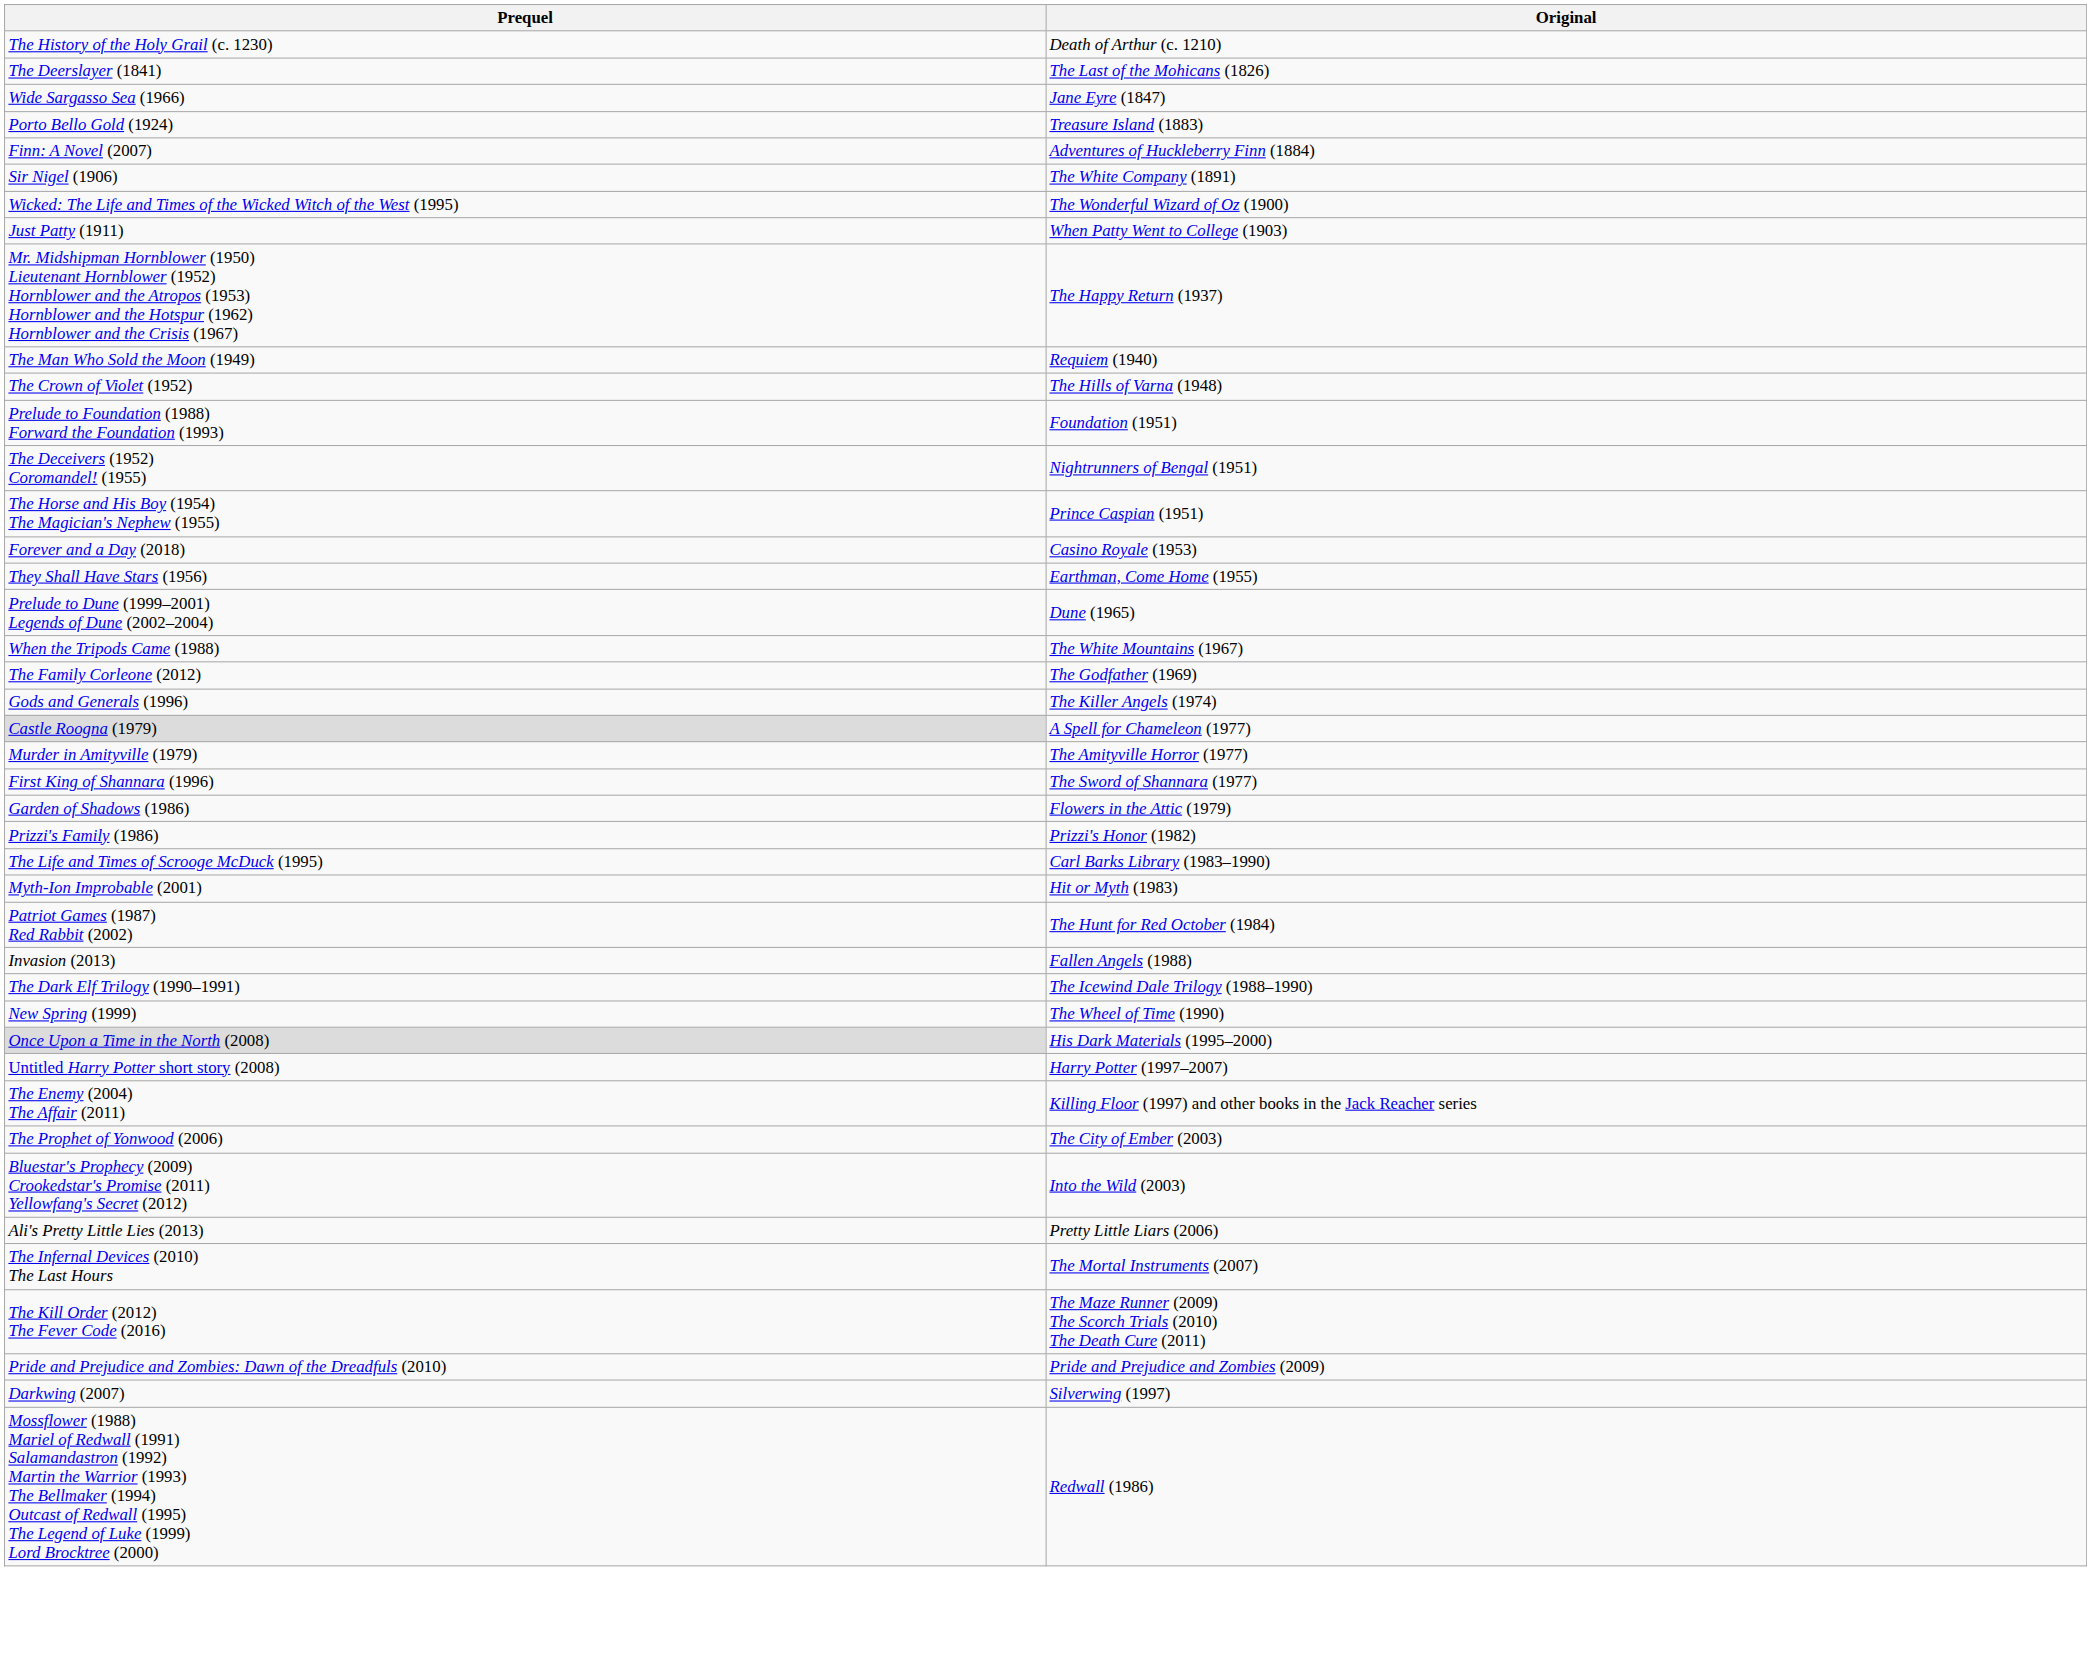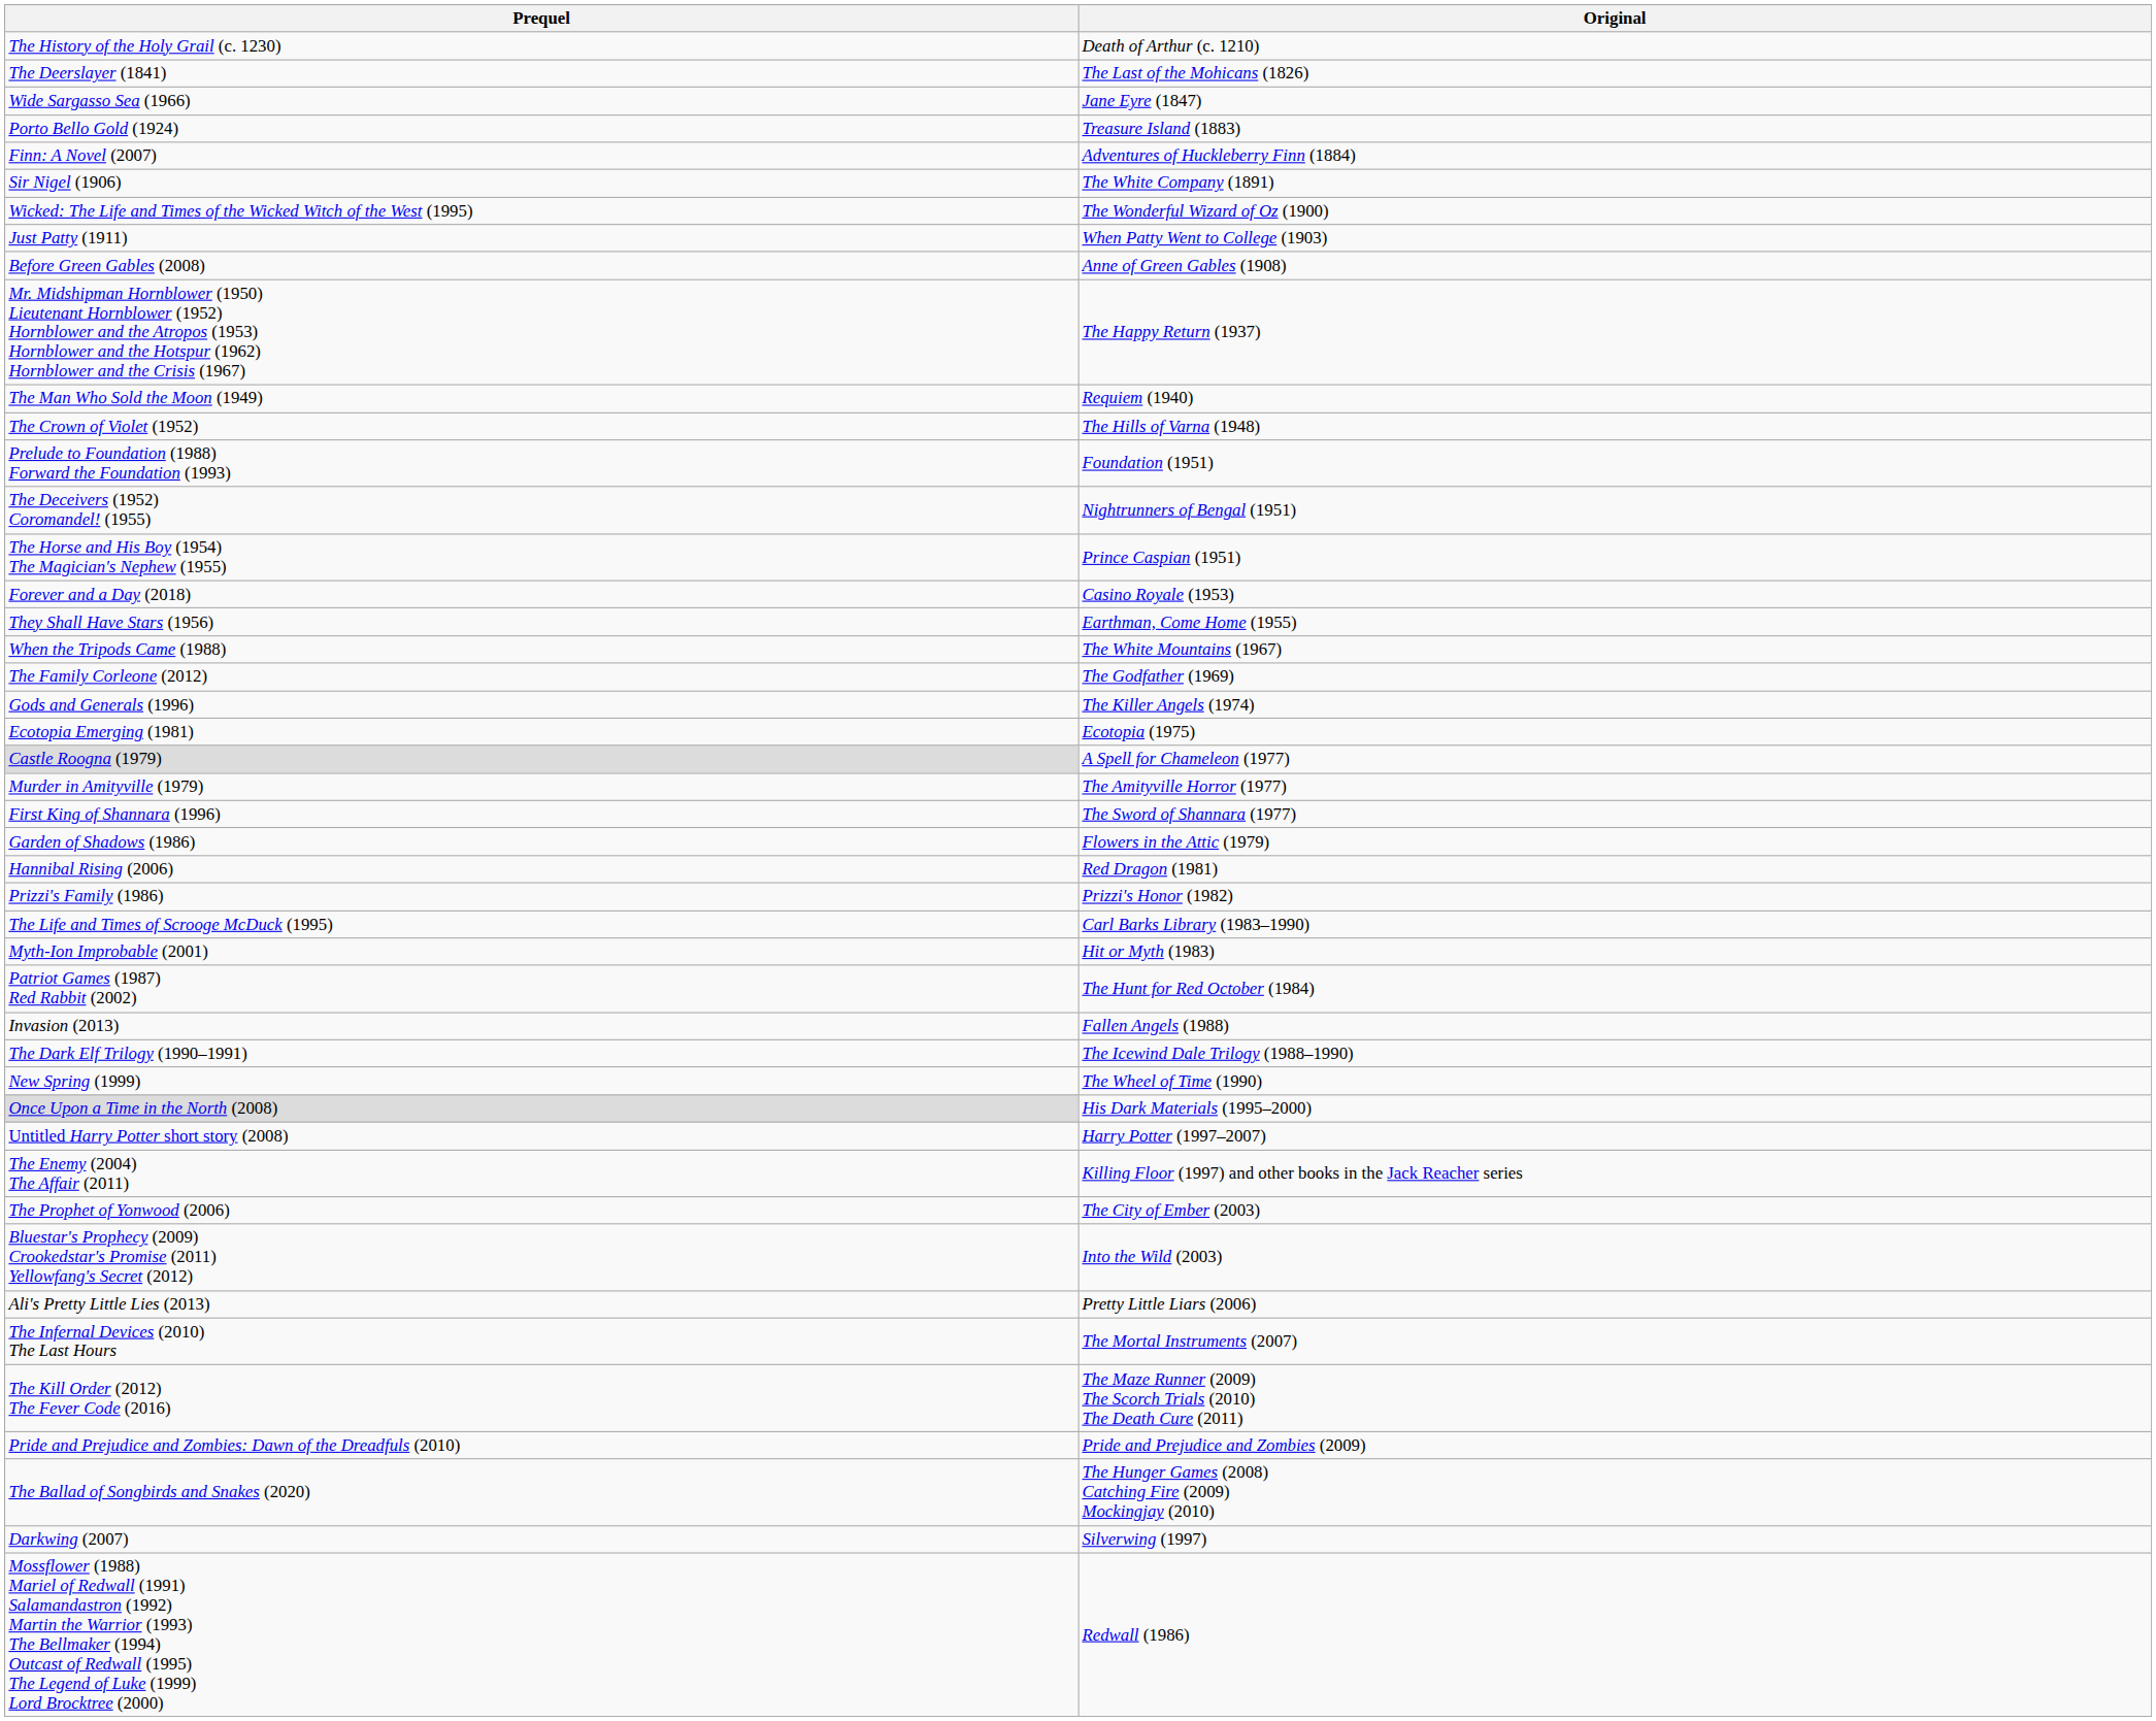 <table class="wikitable sortable" style="width:100%;">
 <tr>
 <th width="50%">Prequel</th>
 <th>Original</th>
 </tr>
 <tr>
 <td><a href='#'><em>The History of the Holy Grail</em></a> (c. 1230)</td>
 <td><em>Death of Arthur</em> (c. 1210)</td>
 </tr>
 <tr>
 <td><em><a href='#'>The Deerslayer</a></em> (1841)</td>
 <td><em><a href='#'>The Last of the Mohicans</a></em> (1826)</td>
 </tr>
 <tr>
 <td><em><a href='#'>Wide Sargasso Sea</a></em> (1966)</td>
 <td><em><a href='#'>Jane Eyre</a></em> (1847)</td>
 </tr>
 <tr>
 <td><em><a href='#'>Porto Bello Gold</a></em> (1924)</td>
 <td><em><a href='#'>Treasure Island</a></em> (1883)</td>
 </tr>
 <tr>
 <td><em><a href='#'>Finn: A Novel</a></em> (2007)</td>
 <td><em><a href='#'>Adventures of Huckleberry Finn</a></em> (1884)</td>
 </tr>
 <tr>
 <td><em><a href='#'>Sir Nigel</a></em> (1906)</td>
 <td><em><a href='#'>The White Company</a></em> (1891)</td>
 </tr>
 <tr>
 <td><em><a href='#'>Wicked: The Life and Times of the Wicked Witch of the West</a></em> (1995)</td>
 <td><em><a href='#'>The Wonderful Wizard of Oz</a></em> (1900)</td>
 </tr>
 <tr>
 <td><em><a href='#'>Just Patty</a></em> (1911)</td>
 <td><em><a href='#'>When Patty Went to College</a></em> (1903)</td>
 </tr>
 <tr>
+<td><em><a href='#'>Before Green Gables</a></em> (2008)</td>
+<td><em><a href='#'>Anne of Green Gables</a></em> (1908)</td>
+</tr>
+<tr>
 <td><em><a href='#'>Mr. Midshipman Hornblower</a></em> (1950)<br><em><a href='#'>Lieutenant Hornblower</a></em> (1952)<br><em><a href='#'>Hornblower and the Atropos</a></em> (1953)<br><em><a href='#'>Hornblower and the Hotspur</a></em> (1962)<br><em><a href='#'>Hornblower and the Crisis</a></em> (1967)</td>
 <td><em><a href='#'>The Happy Return</a></em> (1937)</td>
 </tr>
 <tr>
 <td><em><a href='#'>The Man Who Sold the Moon</a></em> (1949)</td>
 <td><em><a href='#'>Requiem</a></em> (1940)</td>
 </tr>
 <tr>
 <td><em><a href='#'>The Crown of Violet</a></em> (1952)</td>
 <td><em><a href='#'>The Hills of Varna</a></em> (1948)</td>
 </tr>
 <tr>
 <td><em><a href='#'>Prelude to Foundation</a></em> (1988)<br><em><a href='#'>Forward the Foundation</a></em> (1993)</td>
 <td><em><a href='#'>Foundation</a></em> (1951)</td>
 </tr>
 <tr>
 <td><em><a href='#'>The Deceivers</a></em> (1952)<br><em><a href='#'>Coromandel!</a></em> (1955)</td>
 <td><em><a href='#'>Nightrunners of Bengal</a></em> (1951)</td>
 </tr>
 <tr>
 <td><em><a href='#'>The Horse and His Boy</a></em> (1954)<br><em><a href='#'>The Magician's Nephew</a></em> (1955)</td>
 <td><em><a href='#'>Prince Caspian</a></em> (1951)</td>
 </tr>
 <tr>
 <td><em><a href='#'>Forever and a Day</a></em> (2018)</td>
 <td><em><a href='#'>Casino Royale</a></em> (1953)</td>
 </tr>
 <tr>
 <td><em><a href='#'>They Shall Have Stars</a></em> (1956)</td>
 <td><em><a href='#'>Earthman, Come Home</a></em> (1955)</td>
 </tr>
 <tr>
-<td><em><a href='#'>Prelude to Dune</a></em> (1999–2001)<br><em><a href='#'>Legends of Dune</a></em> (2002–2004)</td>
-<td><em><a href='#'>Dune</a></em> (1965)</td>
-</tr>
-<tr>
 <td><em><a href='#'>When the Tripods Came</a></em> (1988)</td>
 <td><em><a href='#'>The White Mountains</a></em> (1967)</td>
 </tr>
 <tr>
 <td><em><a href='#'>The Family Corleone</a></em> (2012)</td>
 <td><em><a href='#'>The Godfather</a></em> (1969)</td>
 </tr>
 <tr>
 <td><em><a href='#'>Gods and Generals</a></em> (1996)</td>
 <td><em><a href='#'>The Killer Angels</a></em> (1974)</td>
+</tr>
+<tr>
+<td><em><a href='#'>Ecotopia Emerging</a></em> (1981)</td>
+<td><em><a href='#'>Ecotopia</a></em> (1975)</td>
 </tr>
 <tr>
 <td style="background-color:gainsboro"><em><a href='#'>Castle Roogna</a></em> (1979)</td>
 <td><em><a href='#'>A Spell for Chameleon</a></em> (1977)</td>
 </tr>
 <tr>
 <td><em><a href='#'>Murder in Amityville</a></em> (1979)</td>
 <td><em><a href='#'>The Amityville Horror</a></em> (1977)</td>
 </tr>
 <tr>
 <td><em><a href='#'>First King of Shannara</a></em> (1996)</td>
 <td><em><a href='#'>The Sword of Shannara</a></em> (1977)</td>
 </tr>
 <tr>
 <td><em><a href='#'>Garden of Shadows</a></em> (1986)</td>
 <td><em><a href='#'>Flowers in the Attic</a></em> (1979)</td>
+</tr>
+<tr>
+<td><em><a href='#'>Hannibal Rising</a></em> (2006)</td>
+<td><em><a href='#'>Red Dragon</a></em> (1981)</td>
 </tr>
 <tr>
 <td><em><a href='#'>Prizzi's Family</a></em> (1986)</td>
 <td><em><a href='#'>Prizzi's Honor</a></em> (1982)</td>
 </tr>
 <tr>
 <td><em><a href='#'>The Life and Times of Scrooge McDuck</a></em> (1995)</td>
 <td><em><a href='#'>Carl Barks Library</a></em> (1983–1990)</td>
 </tr>
 <tr>
 <td><em><a href='#'>Myth-Ion Improbable</a></em> (2001)</td>
 <td><em><a href='#'>Hit or Myth</a></em> (1983)</td>
 </tr>
 <tr>
 <td><em><a href='#'>Patriot Games</a></em> (1987)<br><em><a href='#'>Red Rabbit</a></em> (2002)</td>
 <td><em><a href='#'>The Hunt for Red October</a></em> (1984)</td>
 </tr>
 <tr>
 <td><em>Invasion</em> (2013)</td>
 <td><em><a href='#'>Fallen Angels</a></em> (1988)</td>
 </tr>
 <tr>
 <td><em><a href='#'>The Dark Elf Trilogy</a></em> (1990–1991)</td>
 <td><em><a href='#'>The Icewind Dale Trilogy</a></em> (1988–1990)</td>
 </tr>
 <tr>
 <td><em><a href='#'>New Spring</a></em> (1999)</td>
 <td><em><a href='#'>The Wheel of Time</a></em> (1990)</td>
 </tr>
 <tr>
 <td style="background-color:gainsboro"><em><a href='#'>Once Upon a Time in the North</a></em> (2008)</td>
 <td><em><a href='#'>His Dark Materials</a></em> (1995–2000)</td>
 </tr>
 <tr>
 <td><a href='#'>Untitled <em>Harry Potter</em> short story</a> (2008)</td>
 <td><em><a href='#'>Harry Potter</a></em> (1997–2007)</td>
 </tr>
 <tr>
 <td><em><a href='#'>The Enemy</a></em> (2004) <br><em><a href='#'>The Affair</a></em> (2011)</td>
 <td><em><a href='#'>Killing Floor</a></em> (1997) and other books in the <a href='#'>Jack Reacher</a> series</td>
 </tr>
 <tr>
 <td><em><a href='#'>The Prophet of Yonwood</a></em> (2006)</td>
 <td><em><a href='#'>The City of Ember</a></em> (2003)</td>
 </tr>
 <tr>
 <td><em><a href='#'>Bluestar's Prophecy</a></em> (2009)<br><em><a href='#'>Crookedstar's Promise</a></em> (2011)<br><em><a href='#'>Yellowfang's Secret</a></em> (2012)</td>
 <td><em><a href='#'>Into the Wild</a></em> (2003)</td>
 </tr>
 <tr>
 <td><em>Ali's Pretty Little Lies</em> (2013)</td>
 <td><em>Pretty Little Liars</em> (2006)</td>
 </tr>
 <tr>
 <td><em><a href='#'>The Infernal Devices</a></em> (2010)<br><em>The Last Hours</em></td>
 <td><em><a href='#'>The Mortal Instruments</a></em> (2007)</td>
 </tr>
 <tr>
 <td><em><a href='#'>The Kill Order</a></em> (2012)<br><em><a href='#'>The Fever Code</a></em> (2016)</td>
 <td><em><a href='#'>The Maze Runner</a></em> (2009)<br><em><a href='#'>The Scorch Trials</a></em> (2010)<br><em><a href='#'>The Death Cure</a></em> (2011)</td>
 </tr>
 <tr>
 <td><em><a href='#'>Pride and Prejudice and Zombies: Dawn of the Dreadfuls</a></em> (2010)</td>
 <td><em><a href='#'>Pride and Prejudice and Zombies</a></em> (2009)</td>
 </tr>
 <tr>
+<td><em><a href='#'>The Ballad of Songbirds and Snakes</a></em> (2020)</td>
+<td><em><a href='#'>The Hunger Games</a></em> (2008)<br><em><a href='#'>Catching Fire</a></em> (2009)<br><em><a href='#'>Mockingjay</a></em> (2010)</td>
+</tr>
+<tr>
 <td><em><a href='#'>Darkwing</a></em> (2007)</td>
 <td><em><a href='#'>Silverwing</a></em> (1997)</td>
 </tr>
 <tr>
 <td><em><a href='#'>Mossflower</a></em> (1988)<br><em><a href='#'>Mariel of Redwall</a></em> (1991)<br><em><a href='#'>Salamandastron</a></em> (1992)<br><em><a href='#'>Martin the Warrior</a></em> (1993)<br><em><a href='#'>The Bellmaker</a></em> (1994)<br><em><a href='#'>Outcast of Redwall</a></em> (1995)<br><em><a href='#'>The Legend of Luke</a></em> (1999)<br><em><a href='#'>Lord Brocktree</a></em> (2000)</td>
 <td><em><a href='#'>Redwall</a></em> (1986)</td>
 </tr>
 </table>
